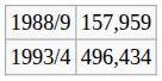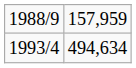 <table class="wikitable" border="1">
 <tr>
 <td>1988/9</td>
 <td>157,959</td>
 </tr>
 <tr>
 <td>1993/4</td>
-<td>496,434</td>
+<td>494,634</td>
 </tr>
 </table>
